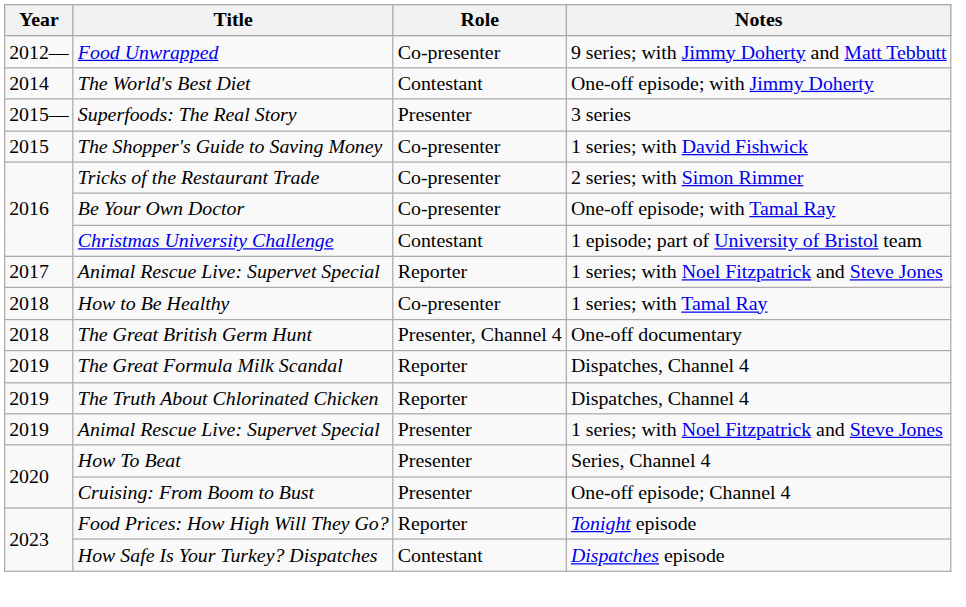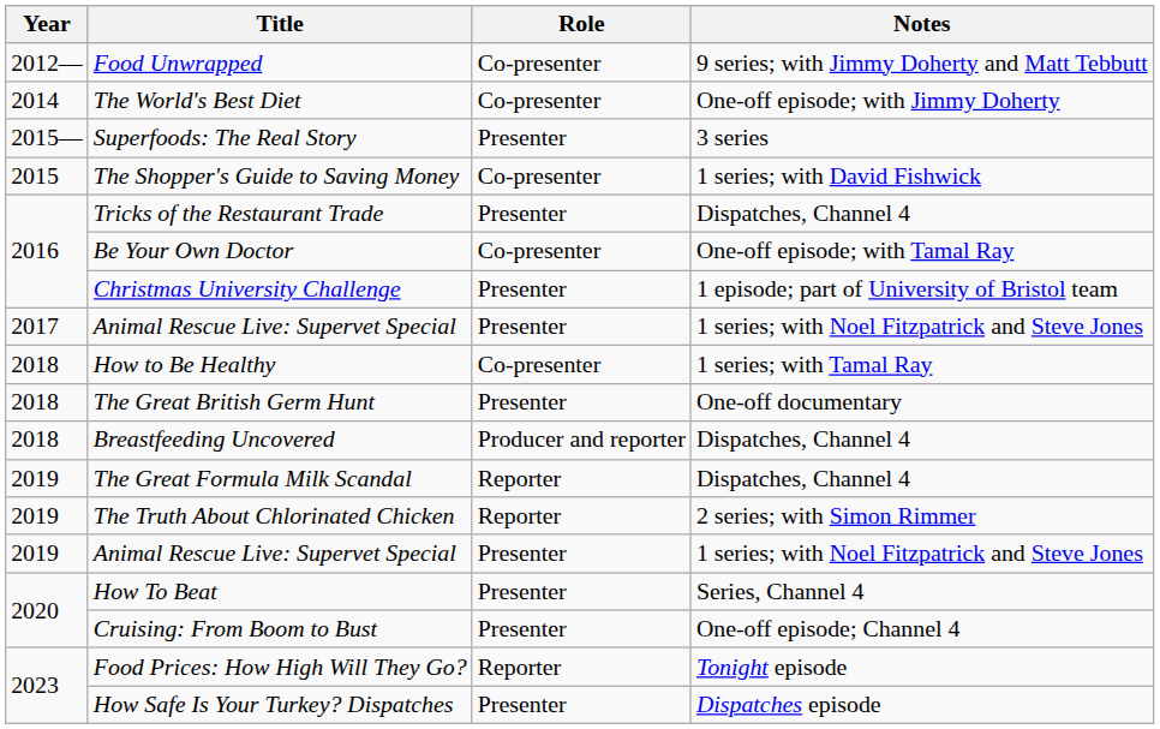 <table class="wikitable">
 <tr style="background:#b0c4de; text-align:center;">
 <th>Year</th>
 <th>Title</th>
 <th>Role</th>
 <th>Notes</th>
 </tr>
 <tr>
 <td>2012—</td>
 <td><em><a href='#'>Food Unwrapped</a></em></td>
 <td>Co-presenter</td>
 <td>9 series; with <a href='#'>Jimmy Doherty</a> and <a href='#'>Matt Tebbutt</a></td>
 </tr>
 <tr>
 <td>2014</td>
 <td><em>The World's Best Diet</em></td>
-<td>Contestant</td>
+<td>Co-presenter</td>
 <td>One-off episode; with <a href='#'>Jimmy Doherty</a></td>
 </tr>
 <tr>
 <td>2015—</td>
 <td><em>Superfoods: The Real Story</em></td>
 <td>Presenter</td>
 <td>3 series</td>
 </tr>
 <tr>
 <td>2015</td>
 <td><em>The Shopper's Guide to Saving Money</em></td>
 <td>Co-presenter</td>
 <td>1 series; with <a href='#'>David Fishwick</a></td>
 </tr>
 <tr>
 <td rowspan=3>2016</td>
 <td><em>Tricks of the Restaurant Trade</em></td>
-<td>Co-presenter</td>
-<td>2 series; with <a href='#'>Simon Rimmer</a></td>
+<td>Presenter</td>
+<td>Dispatches, Channel 4</td>
 </tr>
 <tr>
 <td><em>Be Your Own Doctor</em></td>
 <td>Co-presenter</td>
 <td>One-off episode; with <a href='#'>Tamal Ray</a></td>
 </tr>
 <tr>
 <td><em><a href='#'>Christmas University Challenge</a></em></td>
-<td>Contestant</td>
+<td>Presenter</td>
 <td>1 episode; part of <a href='#'>University of Bristol</a> team</td>
 </tr>
 <tr>
 <td>2017</td>
 <td><em>Animal Rescue Live: Supervet Special</em></td>
-<td>Reporter</td>
+<td>Presenter</td>
 <td>1 series; with <a href='#'>Noel Fitzpatrick</a> and <a href='#'>Steve Jones</a></td>
 </tr>
 <tr>
 <td>2018</td>
 <td><em>How to Be Healthy</em></td>
 <td>Co-presenter</td>
 <td>1 series; with <a href='#'>Tamal Ray</a></td>
 </tr>
 <tr>
 <td>2018</td>
 <td><em>The Great British Germ Hunt</em></td>
-<td>Presenter, Channel 4</td>
+<td>Presenter</td>
 <td>One-off documentary</td>
+</tr>
+<tr>
+<td>2018</td>
+<td><em>Breastfeeding Uncovered</em></td>
+<td>Producer and reporter</td>
+<td>Dispatches, Channel 4</td>
 </tr>
 <tr>
 <td>2019</td>
 <td><em>The Great Formula Milk Scandal</em></td>
 <td>Reporter</td>
 <td>Dispatches, Channel 4</td>
 </tr>
 <tr>
 <td>2019</td>
 <td><em>The Truth About Chlorinated Chicken</em></td>
 <td>Reporter</td>
-<td>Dispatches, Channel 4</td>
+<td>2 series; with <a href='#'>Simon Rimmer</a></td>
 </tr>
 <tr>
 <td>2019</td>
 <td><em>Animal Rescue Live: Supervet Special</em></td>
 <td>Presenter</td>
 <td>1 series; with <a href='#'>Noel Fitzpatrick</a> and <a href='#'>Steve Jones</a></td>
 </tr>
 <tr>
 <td rowspan=2>2020</td>
 <td><em>How To Beat</em></td>
 <td>Presenter</td>
 <td>Series, Channel 4</td>
 </tr>
 <tr>
 <td><em>Cruising: From Boom to Bust</em></td>
 <td>Presenter</td>
 <td>One-off episode; Channel 4</td>
 </tr>
 <tr>
 <td rowspan=2>2023</td>
 <td><em>Food Prices: How High Will They Go?</em></td>
 <td>Reporter</td>
 <td><em><a href='#'>Tonight</a></em> episode</td>
 </tr>
 <tr>
 <td><em>How Safe Is Your Turkey? Dispatches</em></td>
-<td>Contestant</td>
+<td>Presenter</td>
 <td><em><a href='#'>Dispatches</a></em> episode</td>
 </tr>
 </table>
